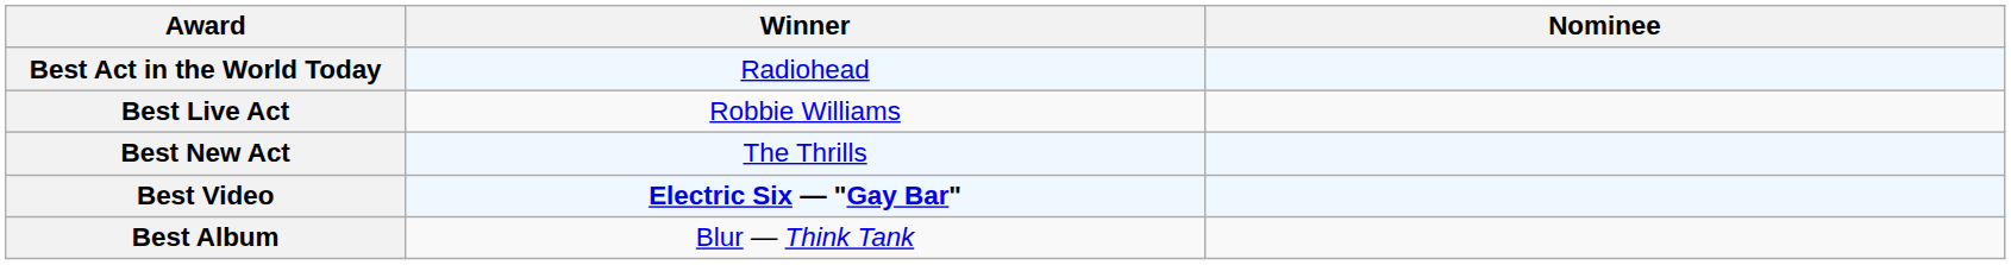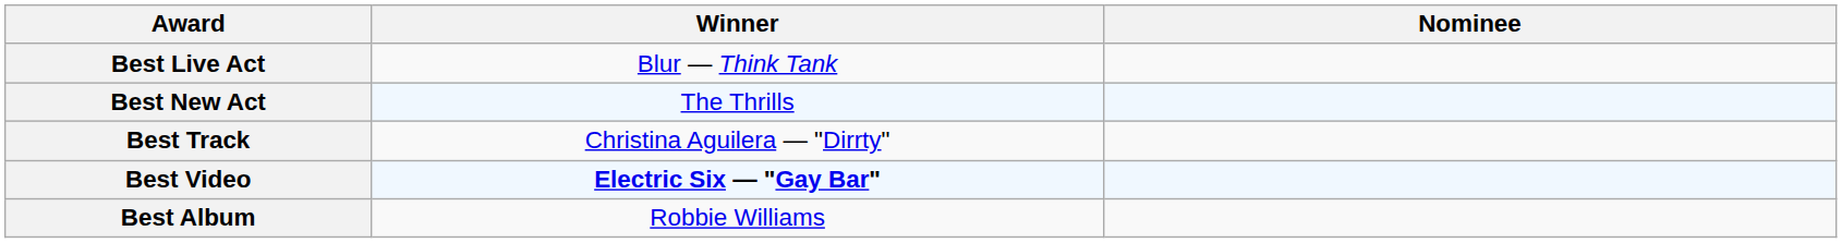 <table class="wikitable" rowspan=2 style="text-align: center; width:95%;">
 <tr>
 <th scope="col" style="width:10%;">Award</th>
 <th scope="col" style="width:20%;">Winner</th>
 <th scope="col" style="width:20%;">Nominee</th>
 </tr>
 <tr>
-<th scope="row" style="text-align:center">Best Act in the World Today</th>
-<td style="background:#F0F8FF"><a href='#'>Radiohead</a></td>
-<td style="background:#F0F8FF; font-size: 85%;"></td>
-</tr>
-<tr>
 <th scope="row" style="text-align:center">Best Live Act</th>
-<td><a href='#'>Robbie Williams</a></td>
+<td><a href='#'>Blur</a> — <em><a href='#'>Think Tank</a></em></td>
 <td style="font-size: 85%;"></td>
 </tr>
 <tr>
 <th scope="row" style="text-align:center">Best New Act</th>
 <td style="background:#F0F8FF"><a href='#'>The Thrills</a></td>
 <td style="background:#F0F8FF; font-size: 85%;"></td>
 </tr>
 <tr>
+<th scope="row" style="text-align:center">Best Track</th>
+<td><a href='#'>Christina Aguilera</a> — "<a href='#'>Dirrty</a>"</td>
+<td style="font-size: 85%;"></td>
+</tr>
+<tr>
 <th scope="row" style="text-align:center">Best Video</th>
 <td style="background:#F0F8FF"><strong><a href='#'>Electric Six</a> — "<a href='#'>Gay Bar</a>"</strong></td>
 <td style="background:#F0F8FF; font-size: 85%;"></td>
 </tr>
 <tr>
 <th scope="row" style="text-align:center">Best Album</th>
-<td><a href='#'>Blur</a> — <em><a href='#'>Think Tank</a></em></td>
+<td><a href='#'>Robbie Williams</a></td>
 <td style="font-size: 85%;"></td>
 </tr>
 </table>
